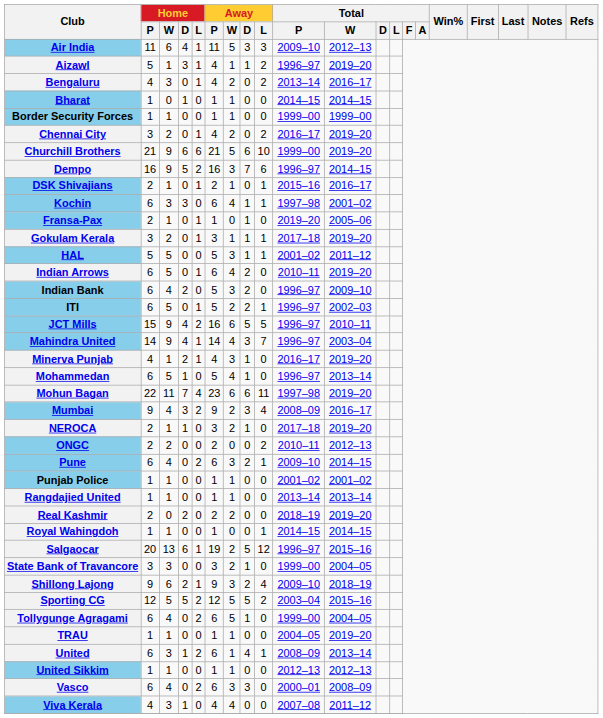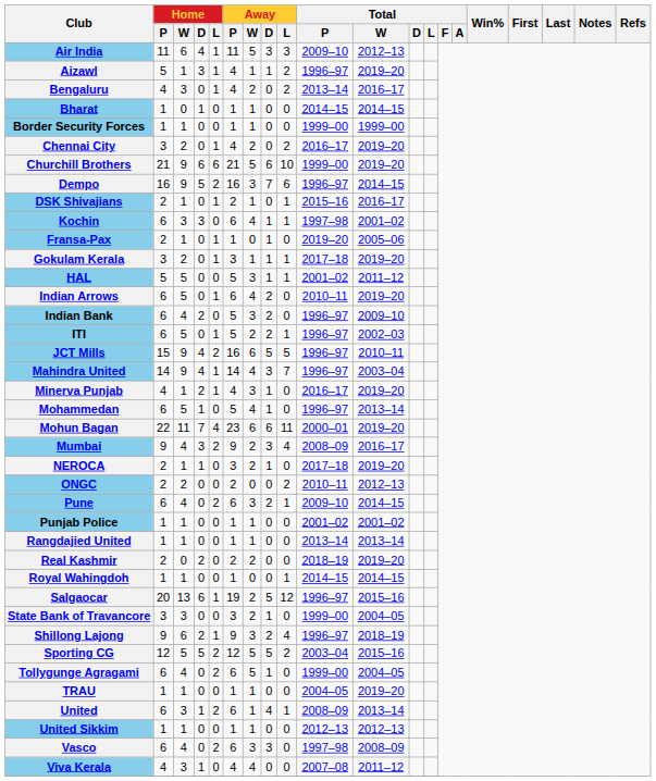 <table class="wikitable plainrowheaders sortable" style="text-align:center; font-size:90%;">
 <tr>
 <th scope=col width=23% rowspan=2>Club</th>
 <th style="background:#d71a23; color:#ffcd31; text-align:center;" class="unsortable" colspan=4>Home</th>
 <th style="background:#ffcd31; color:#d71a23; text-align:center;" class="unsortable" colspan=4>Away</th>
 <th class="unsortable" colspan=6>Total</th>
 <th rowspan=2 scope=col>Win%</th>
 <th rowspan=2 scope=col>First</th>
 <th rowspan=2 scope=col>Last</th>
 <th class="unsortable" rowspan=2 scope=col>Notes</th>
 <th class="unsortable" rowspan=2 scope=col>Refs</th>
 </tr>
 <tr>
 <th scope=col>P</th>
 <th scope=col>W</th>
 <th scope=col>D</th>
 <th scope=col>L</th>
 <th scope=col>P</th>
 <th scope=col>W</th>
 <th scope=col>D</th>
 <th scope=col>L</th>
 <th scope=col>P</th>
 <th scope=col>W</th>
 <th scope=col>D</th>
 <th scope=col>L</th>
 <th scope="col">F</th>
 <th scope="col">A</th>
 </tr>
 <tr>
 <th scope=row style=background:#87CEEB><a href='#'>Air India</a> </th>
 <td>11</td>
 <td>6</td>
 <td>4</td>
 <td>1</td>
 <td>11</td>
 <td>5</td>
 <td>3</td>
 <td>3<br></td>
 <td><a href='#'>2009–10</a></td>
 <td><a href='#'>2012–13</a></td>
 <td></td>
 <td></td>
 </tr>
 <tr>
 <th scope=row><a href='#'>Aizawl</a></th>
 <td>5</td>
 <td>1</td>
 <td>3</td>
 <td>1</td>
 <td>4</td>
 <td>1</td>
 <td>1</td>
 <td>2<br></td>
 <td><a href='#'>1996–97</a></td>
 <td><a href='#'>2019–20</a></td>
 <td></td>
 <td></td>
 </tr>
 <tr>
 <th scope=row><a href='#'>Bengaluru</a></th>
 <td>4</td>
 <td>3</td>
 <td>0</td>
 <td>1</td>
 <td>4</td>
 <td>2</td>
 <td>0</td>
 <td>2<br></td>
 <td><a href='#'>2013–14</a></td>
 <td><a href='#'>2016–17</a></td>
 <td></td>
 <td></td>
 </tr>
 <tr>
 <th scope=row style=background:#87CEEB><a href='#'>Bharat</a> </th>
 <td>1</td>
 <td>0</td>
 <td>1</td>
 <td>0</td>
 <td>1</td>
 <td>1</td>
 <td>0</td>
 <td>0<br></td>
 <td><a href='#'>2014–15</a></td>
 <td><a href='#'>2014–15</a></td>
 <td></td>
 <td></td>
 </tr>
 <tr>
 <th scope=row style=background:#87CEEB>Border Security Forces </th>
 <td>1</td>
 <td>1</td>
 <td>0</td>
 <td>0</td>
 <td>1</td>
 <td>1</td>
 <td>0</td>
 <td>0<br></td>
 <td><a href='#'>1999–00</a></td>
 <td><a href='#'>1999–00</a></td>
 <td></td>
 <td></td>
 </tr>
 <tr>
 <th scope=row><a href='#'>Chennai City</a></th>
 <td>3</td>
 <td>2</td>
 <td>0</td>
 <td>1</td>
 <td>4</td>
 <td>2</td>
 <td>0</td>
 <td>2<br></td>
 <td><a href='#'>2016–17</a></td>
 <td><a href='#'>2019–20</a></td>
 <td></td>
 <td></td>
 </tr>
 <tr>
 <th scope=row><a href='#'>Churchill Brothers</a></th>
 <td>21</td>
 <td>9</td>
 <td>6</td>
 <td>6</td>
 <td>21</td>
 <td>5</td>
 <td>6</td>
 <td>10<br></td>
 <td><a href='#'>1999–00</a></td>
 <td><a href='#'>2019–20</a></td>
 <td></td>
 <td></td>
 </tr>
 <tr>
 <th scope=row><a href='#'>Dempo</a></th>
 <td>16</td>
 <td>9</td>
 <td>5</td>
 <td>2</td>
 <td>16</td>
 <td>3</td>
 <td>7</td>
 <td>6<br></td>
 <td><a href='#'>1996–97</a></td>
 <td><a href='#'>2014–15</a></td>
 <td></td>
 <td></td>
 </tr>
 <tr>
 <th scope=row style=background:#87CEEB><a href='#'>DSK Shivajians</a> </th>
 <td>2</td>
 <td>1</td>
 <td>0</td>
 <td>1</td>
 <td>2</td>
 <td>1</td>
 <td>0</td>
 <td>1<br></td>
 <td><a href='#'>2015–16</a></td>
 <td><a href='#'>2016–17</a></td>
 <td></td>
 <td></td>
 </tr>
 <tr>
 <th scope=row style=background:#87CEEB><a href='#'>Kochin</a> </th>
 <td>6</td>
 <td>3</td>
 <td>3</td>
 <td>0</td>
 <td>6</td>
 <td>4</td>
 <td>1</td>
 <td>1<br></td>
 <td><a href='#'>1997–98</a></td>
 <td><a href='#'>2001–02</a></td>
 <td></td>
 <td></td>
 </tr>
 <tr>
 <th scope=row style=background:#87CEEB><a href='#'>Fransa-Pax</a> </th>
 <td>2</td>
 <td>1</td>
 <td>0</td>
 <td>1</td>
 <td>1</td>
 <td>0</td>
 <td>1</td>
 <td>0<br></td>
 <td><a href='#'>2019–20</a></td>
 <td><a href='#'>2005–06</a></td>
 <td></td>
 <td></td>
 </tr>
 <tr>
 <th scope=row><a href='#'>Gokulam Kerala</a></th>
 <td>3</td>
 <td>2</td>
 <td>0</td>
 <td>1</td>
 <td>3</td>
 <td>1</td>
 <td>1</td>
 <td>1<br></td>
 <td><a href='#'>2017–18</a></td>
 <td><a href='#'>2019–20</a></td>
 <td></td>
 <td></td>
 </tr>
 <tr>
 <th scope=row style=background:#87CEEB><a href='#'>HAL</a> </th>
 <td>5</td>
 <td>5</td>
 <td>0</td>
 <td>0</td>
 <td>5</td>
 <td>3</td>
 <td>1</td>
 <td>1<br></td>
 <td><a href='#'>2001–02</a></td>
 <td><a href='#'>2011–12</a></td>
 <td></td>
 <td></td>
 </tr>
 <tr>
 <th scope=row><a href='#'>Indian Arrows</a></th>
 <td>6</td>
 <td>5</td>
 <td>0</td>
 <td>1</td>
 <td>6</td>
 <td>4</td>
 <td>2</td>
 <td>0<br></td>
 <td><a href='#'>2010–11</a></td>
 <td><a href='#'>2019–20</a></td>
 <td></td>
 <td></td>
 </tr>
 <tr>
 <th scope=row style=background:#87CEEB>Indian Bank </th>
 <td>6</td>
 <td>4</td>
 <td>2</td>
 <td>0</td>
 <td>5</td>
 <td>3</td>
 <td>2</td>
 <td>0<br></td>
 <td><a href='#'>1996–97</a></td>
 <td><a href='#'>2009–10</a></td>
 <td></td>
 <td></td>
 </tr>
 <tr>
 <th scope=row style=background:#87CEEB>ITI </th>
 <td>6</td>
 <td>5</td>
 <td>0</td>
 <td>1</td>
 <td>5</td>
 <td>2</td>
 <td>2</td>
 <td>1<br></td>
 <td><a href='#'>1996–97</a></td>
 <td><a href='#'>2002–03</a></td>
 <td></td>
 <td></td>
 </tr>
 <tr>
 <th scope=row style=background:#87CEEB><a href='#'>JCT Mills</a> </th>
 <td>15</td>
 <td>9</td>
 <td>4</td>
 <td>2</td>
 <td>16</td>
 <td>6</td>
 <td>5</td>
 <td>5<br></td>
 <td><a href='#'>1996–97</a></td>
 <td><a href='#'>2010–11</a></td>
 <td></td>
 <td></td>
 </tr>
 <tr>
 <th scope=row style=background:#87CEEB><a href='#'>Mahindra United</a> </th>
 <td>14</td>
 <td>9</td>
 <td>4</td>
 <td>1</td>
 <td>14</td>
 <td>4</td>
 <td>3</td>
 <td>7<br></td>
 <td><a href='#'>1996–97</a></td>
 <td><a href='#'>2003–04</a></td>
 <td></td>
 <td></td>
 </tr>
 <tr>
 <th scope=row><a href='#'>Minerva Punjab</a></th>
 <td>4</td>
 <td>1</td>
 <td>2</td>
 <td>1</td>
 <td>4</td>
 <td>3</td>
 <td>1</td>
 <td>0<br></td>
 <td><a href='#'>2016–17</a></td>
 <td><a href='#'>2019–20</a></td>
 <td></td>
 <td></td>
 </tr>
 <tr>
 <th scope=row><a href='#'>Mohammedan</a></th>
 <td>6</td>
 <td>5</td>
 <td>1</td>
 <td>0</td>
 <td>5</td>
 <td>4</td>
 <td>1</td>
 <td>0<br></td>
 <td><a href='#'>1996–97</a></td>
 <td><a href='#'>2013–14</a></td>
 <td></td>
 <td></td>
 </tr>
 <tr>
 <th scope=row><a href='#'>Mohun Bagan</a></th>
 <td>22</td>
 <td>11</td>
 <td>7</td>
 <td>4</td>
 <td>23</td>
 <td>6</td>
 <td>6</td>
 <td>11<br></td>
-<td><a href='#'>1997–98</a></td>
+<td><a href='#'>2000–01</a></td>
 <td><a href='#'>2019–20</a></td>
 <td></td>
 <td></td>
 </tr>
 <tr>
 <th scope=row style=background:#87CEEB><a href='#'>Mumbai</a> </th>
 <td>9</td>
 <td>4</td>
 <td>3</td>
 <td>2</td>
 <td>9</td>
 <td>2</td>
 <td>3</td>
 <td>4<br></td>
 <td><a href='#'>2008–09</a></td>
 <td><a href='#'>2016–17</a></td>
 <td></td>
 <td></td>
 </tr>
 <tr>
 <th scope=row><a href='#'>NEROCA</a></th>
 <td>2</td>
 <td>1</td>
 <td>1</td>
 <td>0</td>
 <td>3</td>
 <td>2</td>
 <td>1</td>
 <td>0<br></td>
 <td><a href='#'>2017–18</a></td>
 <td><a href='#'>2019–20</a></td>
 <td></td>
 <td></td>
 </tr>
 <tr>
 <th scope=row style=background:#87CEEB><a href='#'>ONGC</a></th>
 <td>2</td>
 <td>2</td>
 <td>0</td>
 <td>0</td>
 <td>2</td>
 <td>0</td>
 <td>0</td>
 <td>2<br></td>
 <td><a href='#'>2010–11</a></td>
 <td><a href='#'>2012–13</a></td>
 <td></td>
 <td></td>
 </tr>
 <tr>
 <th scope=row style=background:#87CEEB><a href='#'>Pune</a></th>
 <td>6</td>
 <td>4</td>
 <td>0</td>
 <td>2</td>
 <td>6</td>
 <td>3</td>
 <td>2</td>
 <td>1<br></td>
 <td><a href='#'>2009–10</a></td>
 <td><a href='#'>2014–15</a></td>
 <td></td>
 <td></td>
 </tr>
 <tr>
 <th scope=row style=background:#87CEEB>Punjab Police </th>
 <td>1</td>
 <td>1</td>
 <td>0</td>
 <td>0</td>
 <td>1</td>
 <td>1</td>
 <td>0</td>
 <td>0<br></td>
 <td><a href='#'>2001–02</a></td>
 <td><a href='#'>2001–02</a></td>
 <td></td>
 <td></td>
 </tr>
 <tr>
 <th scope=row><a href='#'>Rangdajied United</a></th>
 <td>1</td>
 <td>1</td>
 <td>0</td>
 <td>0</td>
 <td>1</td>
 <td>1</td>
 <td>0</td>
 <td>0<br></td>
 <td><a href='#'>2013–14</a></td>
 <td><a href='#'>2013–14</a></td>
 <td></td>
 <td></td>
 </tr>
 <tr>
 <th scope=row><a href='#'>Real Kashmir</a></th>
 <td>2</td>
 <td>0</td>
 <td>2</td>
 <td>0</td>
 <td>2</td>
 <td>2</td>
 <td>0</td>
 <td>0<br></td>
 <td><a href='#'>2018–19</a></td>
 <td><a href='#'>2019–20</a></td>
 <td></td>
 <td></td>
 </tr>
 <tr>
 <th scope=row><a href='#'>Royal Wahingdoh</a></th>
 <td>1</td>
 <td>1</td>
 <td>0</td>
 <td>0</td>
 <td>1</td>
 <td>0</td>
 <td>0</td>
 <td>1<br></td>
 <td><a href='#'>2014–15</a></td>
 <td><a href='#'>2014–15</a></td>
 <td></td>
 <td></td>
 </tr>
 <tr>
 <th scope=row><a href='#'>Salgaocar</a></th>
 <td>20</td>
 <td>13</td>
 <td>6</td>
 <td>1</td>
 <td>19</td>
 <td>2</td>
 <td>5</td>
 <td>12<br></td>
 <td><a href='#'>1996–97</a></td>
 <td><a href='#'>2015–16</a></td>
 <td></td>
 <td></td>
 </tr>
 <tr>
 <th scope=row><a href='#'>State Bank of Travancore</a></th>
 <td>3</td>
 <td>3</td>
 <td>0</td>
 <td>0</td>
 <td>3</td>
 <td>2</td>
 <td>1</td>
 <td>0<br></td>
 <td><a href='#'>1999–00</a></td>
 <td><a href='#'>2004–05</a></td>
 <td></td>
 <td></td>
 </tr>
 <tr>
 <th scope=row><a href='#'>Shillong Lajong</a></th>
 <td>9</td>
 <td>6</td>
 <td>2</td>
 <td>1</td>
 <td>9</td>
 <td>3</td>
 <td>2</td>
 <td>4<br></td>
-<td><a href='#'>2009–10</a></td>
+<td><a href='#'>1996–97</a></td>
 <td><a href='#'>2018–19</a></td>
 <td></td>
 <td></td>
 </tr>
 <tr>
 <th scope=row><a href='#'>Sporting CG</a></th>
 <td>12</td>
 <td>5</td>
 <td>5</td>
 <td>2</td>
 <td>12</td>
 <td>5</td>
 <td>5</td>
 <td>2<br></td>
 <td><a href='#'>2003–04</a></td>
 <td><a href='#'>2015–16</a></td>
 <td></td>
 <td></td>
 </tr>
 <tr>
 <th scope=row><a href='#'>Tollygunge Agragami</a></th>
 <td>6</td>
 <td>4</td>
 <td>0</td>
 <td>2</td>
 <td>6</td>
 <td>5</td>
 <td>1</td>
 <td>0<br></td>
 <td><a href='#'>1999–00</a></td>
 <td><a href='#'>2004–05</a></td>
 <td></td>
 <td></td>
 </tr>
 <tr>
 <th scope=row><a href='#'>TRAU</a></th>
 <td>1</td>
 <td>1</td>
 <td>0</td>
 <td>0</td>
 <td>1</td>
 <td>1</td>
 <td>0</td>
 <td>0<br></td>
 <td><a href='#'>2004–05</a></td>
 <td><a href='#'>2019–20</a></td>
 <td></td>
 <td></td>
 </tr>
 <tr>
 <th scope=row><a href='#'>United</a></th>
 <td>6</td>
 <td>3</td>
 <td>1</td>
 <td>2</td>
 <td>6</td>
 <td>1</td>
 <td>4</td>
 <td>1<br></td>
 <td><a href='#'>2008–09</a></td>
 <td><a href='#'>2013–14</a></td>
 <td></td>
 <td></td>
 </tr>
 <tr>
 <th scope=row style=background:#87CEEB><a href='#'>United Sikkim</a> </th>
 <td>1</td>
 <td>1</td>
 <td>0</td>
 <td>0</td>
 <td>1</td>
 <td>1</td>
 <td>0</td>
 <td>0<br></td>
 <td><a href='#'>2012–13</a></td>
 <td><a href='#'>2012–13</a></td>
 <td></td>
 <td></td>
 </tr>
 <tr>
 <th scope=row><a href='#'>Vasco</a></th>
 <td>6</td>
 <td>4</td>
 <td>0</td>
 <td>2</td>
 <td>6</td>
 <td>3</td>
 <td>3</td>
 <td>0<br></td>
-<td><a href='#'>2000–01</a></td>
+<td><a href='#'>1997–98</a></td>
 <td><a href='#'>2008–09</a></td>
 <td></td>
 <td></td>
 </tr>
 <tr>
 <th scope=row style=background:#87CEEB><a href='#'>Viva Kerala</a> </th>
 <td>4</td>
 <td>3</td>
 <td>1</td>
 <td>0</td>
 <td>4</td>
 <td>4</td>
 <td>0</td>
 <td>0<br></td>
 <td><a href='#'>2007–08</a></td>
 <td><a href='#'>2011–12</a></td>
 <td></td>
 <td></td>
 </tr>
 <tr>
 </tr>
 </table>
